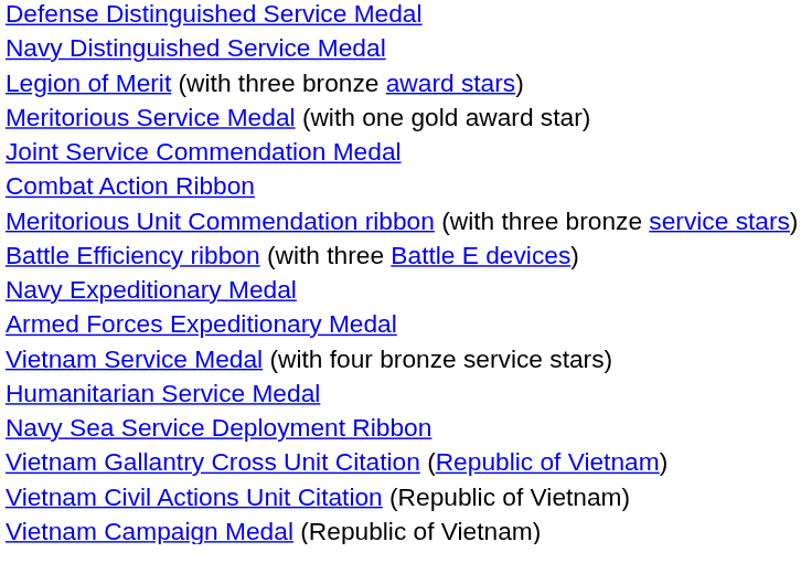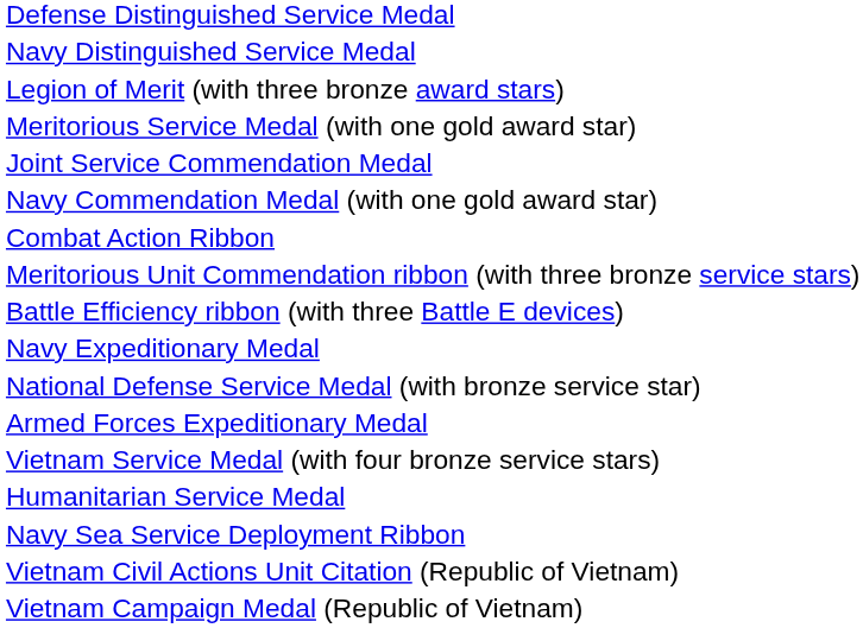 <table>
 <tr>
 <td></td>
 <td><a href='#'>Defense Distinguished Service Medal</a></td>
 </tr>
 <tr>
 <td></td>
 <td><a href='#'>Navy Distinguished Service Medal</a></td>
 </tr>
 <tr>
 <td></td>
 <td><a href='#'>Legion of Merit</a> (with three bronze <a href='#'>award stars</a>)</td>
 </tr>
 <tr>
 <td></td>
 <td><a href='#'>Meritorious Service Medal</a> (with one gold award star)</td>
 </tr>
 <tr>
 <td></td>
 <td><a href='#'>Joint Service Commendation Medal</a></td>
 </tr>
 <tr>
 <td></td>
+<td><a href='#'>Navy Commendation Medal</a> (with one gold award star)</td>
+</tr>
+<tr>
+<td></td>
 <td><a href='#'>Combat Action Ribbon</a></td>
 </tr>
 <tr>
 <td></td>
 <td><a href='#'>Meritorious Unit Commendation ribbon</a> (with three bronze <a href='#'>service stars</a>)</td>
 </tr>
 <tr>
 <td></td>
 <td><a href='#'>Battle Efficiency ribbon</a> (with three <a href='#'>Battle E devices</a>)</td>
 </tr>
 <tr>
 <td></td>
 <td><a href='#'>Navy Expeditionary Medal</a></td>
+</tr>
+<tr>
+<td></td>
+<td><a href='#'>National Defense Service Medal</a> (with bronze service star)</td>
 </tr>
 <tr>
 <td></td>
 <td><a href='#'>Armed Forces Expeditionary Medal</a></td>
 </tr>
 <tr>
 <td></td>
 <td><a href='#'>Vietnam Service Medal</a> (with four bronze service stars)</td>
 </tr>
 <tr>
 <td></td>
 <td><a href='#'>Humanitarian Service Medal</a></td>
 </tr>
 <tr>
 <td></td>
 <td><a href='#'>Navy Sea Service Deployment Ribbon</a></td>
 </tr>
 <tr>
 <td></td>
-<td><a href='#'>Vietnam Gallantry Cross Unit Citation</a> (<a href='#'>Republic of Vietnam</a>)</td>
-</tr>
-<tr>
-<td></td>
 <td><a href='#'>Vietnam Civil Actions Unit Citation</a> (Republic of Vietnam)</td>
 </tr>
 <tr>
 <td></td>
 <td><a href='#'>Vietnam Campaign Medal</a> (Republic of Vietnam)</td>
 </tr>
 </table>
